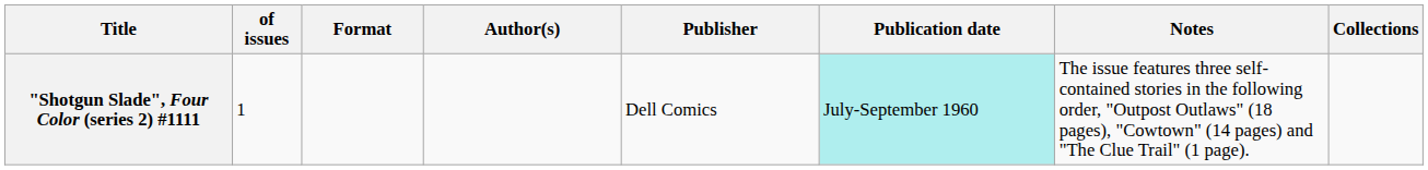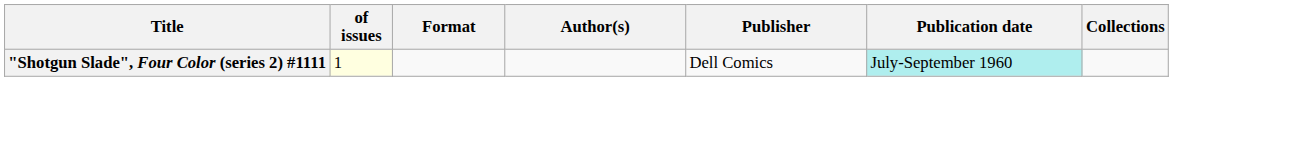 <table class="wikitable">
 <tr>
 <th>Title</th>
 <th style="width:40pt"> of issues</th>
 <th style="width:75pt">Format</th>
 <th style="width:125pt">Author(s)</th>
 <th style="width:125pt">Publisher</th>
 <th style="width:150pt">Publication date</th>
-<th style="width:175pt">Notes</th>
 <th>Collections</th>
 </tr>
 <tr>
 <th>"Shotgun Slade", <em>Four Color</em> (series 2) #1111</th>
-<td>1</td>
+<td style="background: lightyellow;">1</td>
 <td></td>
 <td></td>
 <td>Dell Comics</td>
 <td style="background: paleturquoise;">July-September 1960</td>
-<td>The issue features three self-contained stories in the following order, "Outpost Outlaws" (18 pages), "Cowtown" (14 pages) and "The Clue Trail" (1 page).</td>
 <td></td>
 </tr>
 </table>
